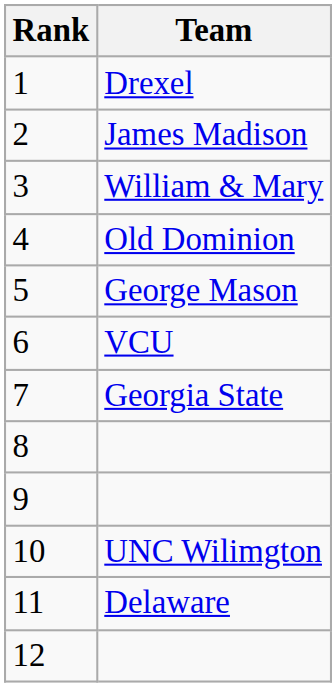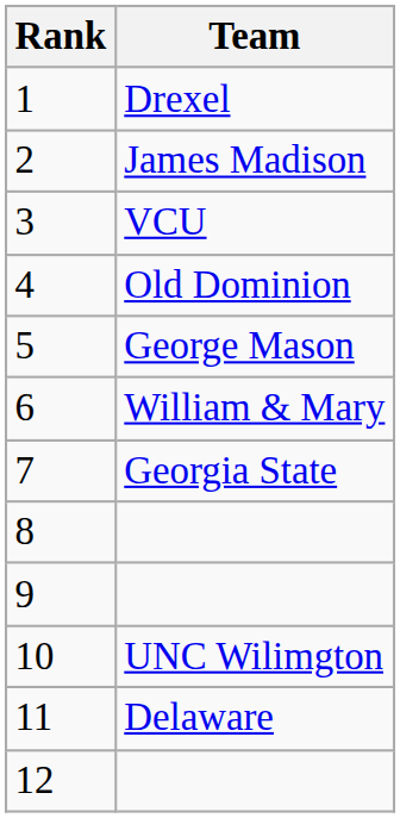 <table class=wikitable>
 <tr>
 <th>Rank</th>
 <th>Team</th>
 </tr>
 <tr>
 <td>1</td>
 <td><a href='#'>Drexel</a></td>
 </tr>
 <tr>
 <td>2</td>
 <td><a href='#'>James Madison</a></td>
 </tr>
 <tr>
 <td>3</td>
-<td><a href='#'>William & Mary</a></td>
+<td><a href='#'>VCU</a></td>
 </tr>
 <tr>
 <td>4</td>
 <td><a href='#'>Old Dominion</a></td>
 </tr>
 <tr>
 <td>5</td>
 <td><a href='#'>George Mason</a></td>
 </tr>
 <tr>
 <td>6</td>
-<td><a href='#'>VCU</a></td>
+<td><a href='#'>William & Mary</a></td>
 </tr>
 <tr>
 <td>7</td>
 <td><a href='#'>Georgia State</a></td>
 </tr>
 <tr>
 <td>8</td>
 <td></td>
 </tr>
 <tr>
 <td>9</td>
 <td></td>
 </tr>
 <tr>
 <td>10</td>
 <td><a href='#'>UNC Wilimgton</a></td>
 </tr>
 <tr>
 <td>11</td>
 <td><a href='#'>Delaware</a></td>
 </tr>
 <tr>
 <td>12</td>
 <td></td>
 </tr>
 </table>
